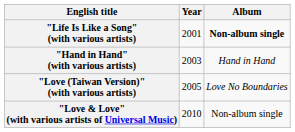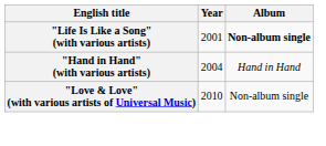 <table class="wikitable plainrowheaders" style="text-align:center">
 <tr>
 <th>English title</th>
 <th>Year</th>
 <th>Album</th>
 </tr>
 <tr>
 <th scope="row">"Life Is Like a Song"<br><span>(with various artists)</span></th>
 <td>2001</td>
 <td><strong>Non-album single</strong></td>
 </tr>
 <tr>
 <th scope="row">"Hand in Hand"<br><span>(with various artists)</span></th>
-<td>2003</td>
+<td>2004</td>
 <td><em>Hand in Hand</em></td>
-</tr>
-<tr>
-<th scope="row">"Love (Taiwan Version)"<br><span>(with various artists)</span></th>
-<td>2005</td>
-<td><em>Love No Boundaries</em></td>
 </tr>
 <tr>
 <th scope="row">"Love & Love"<br><span>(with various artists of <a href='#'>Universal Music</a>)</span></th>
 <td>2010</td>
 <td>Non-album single</td>
 </tr>
 </table>
